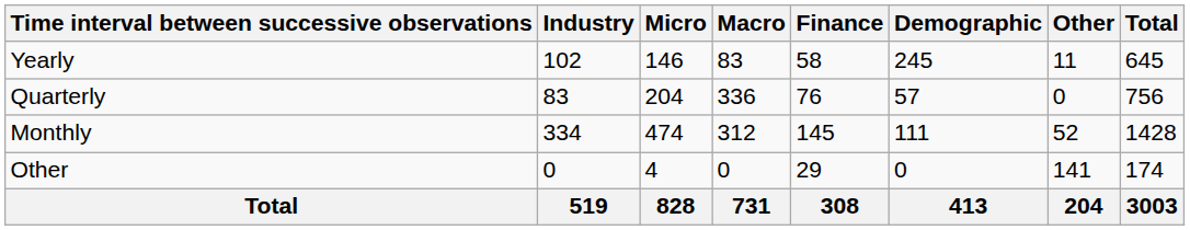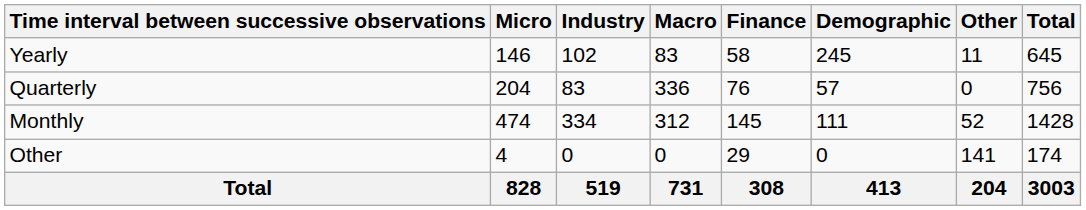 <table class="wikitable sortable">
 <tr>
 <th>Time interval between successive observations</th>
+<th>Micro</th>
 <th>Industry</th>
-<th>Micro</th>
 <th>Macro</th>
 <th>Finance</th>
 <th>Demographic</th>
 <th>Other</th>
 <th>Total</th>
 </tr>
 <tr>
 <td>Yearly</td>
+<td>146</td>
 <td>102</td>
-<td>146</td>
 <td>83</td>
 <td>58</td>
 <td>245</td>
 <td>11</td>
 <td>645</td>
 </tr>
 <tr>
 <td>Quarterly</td>
+<td>204</td>
 <td>83</td>
-<td>204</td>
 <td>336</td>
 <td>76</td>
 <td>57</td>
 <td>0</td>
 <td>756</td>
 </tr>
 <tr>
 <td>Monthly</td>
+<td>474</td>
 <td>334</td>
-<td>474</td>
 <td>312</td>
 <td>145</td>
 <td>111</td>
 <td>52</td>
 <td>1428</td>
 </tr>
 <tr>
 <td>Other</td>
+<td>4</td>
 <td>0</td>
-<td>4</td>
 <td>0</td>
 <td>29</td>
 <td>0</td>
 <td>141</td>
 <td>174</td>
 </tr>
 <tr>
 <th>Total</th>
+<th>828</th>
 <th>519</th>
-<th>828</th>
 <th>731</th>
 <th>308</th>
 <th>413</th>
 <th>204</th>
 <th>3003</th>
 </tr>
 </table>
